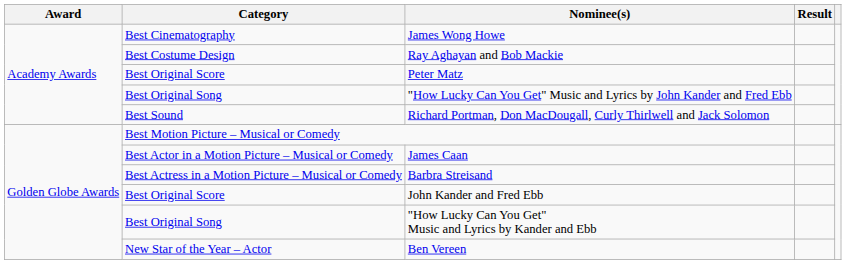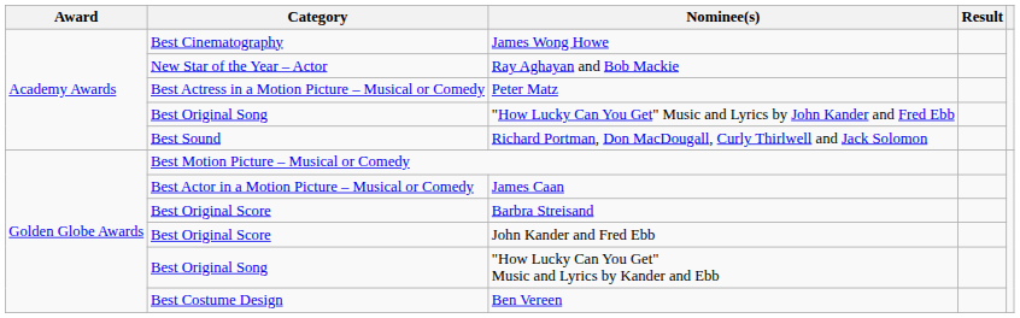 <table class="wikitable plainrowheaders">
 <tr>
 <th>Award</th>
 <th>Category</th>
 <th>Nominee(s)</th>
 <th>Result</th>
 <th></th>
 </tr>
 <tr>
 <td rowspan="5"><a href='#'>Academy Awards</a></td>
 <td><a href='#'>Best Cinematography</a></td>
 <td><a href='#'>James Wong Howe</a></td>
 <td></td>
 <td style="text-align:center" rowspan="5"></td>
 </tr>
 <tr>
-<td><a href='#'>Best Costume Design</a></td>
+<td><a href='#'>New Star of the Year – Actor</a></td>
 <td><a href='#'>Ray Aghayan</a> and <a href='#'>Bob Mackie</a></td>
 <td></td>
 </tr>
 <tr>
-<td><a href='#'>Best Original Score</a></td>
+<td><a href='#'>Best Actress in a Motion Picture – Musical or Comedy</a></td>
 <td><a href='#'>Peter Matz</a></td>
 <td></td>
 </tr>
 <tr>
 <td><a href='#'>Best Original Song</a></td>
 <td>"<a href='#'>How Lucky Can You Get</a>" Music and Lyrics by <a href='#'>John Kander</a> and <a href='#'>Fred Ebb</a></td>
 <td></td>
 </tr>
 <tr>
 <td><a href='#'>Best Sound</a></td>
 <td><a href='#'>Richard Portman</a>, <a href='#'>Don MacDougall</a>, <a href='#'>Curly Thirlwell</a> and <a href='#'>Jack Solomon</a></td>
 <td></td>
 </tr>
 <tr>
 <td rowspan="6"><a href='#'>Golden Globe Awards</a></td>
 <td colspan="2"><a href='#'>Best Motion Picture – Musical or Comedy</a></td>
 <td></td>
 <td style="text-align:center;" rowspan="6"></td>
 </tr>
 <tr>
 <td><a href='#'>Best Actor in a Motion Picture – Musical or Comedy</a></td>
 <td><a href='#'>James Caan</a></td>
 <td></td>
 </tr>
 <tr>
-<td><a href='#'>Best Actress in a Motion Picture – Musical or Comedy</a></td>
+<td><a href='#'>Best Original Score</a></td>
 <td><a href='#'>Barbra Streisand</a></td>
 <td></td>
 </tr>
 <tr>
 <td><a href='#'>Best Original Score</a></td>
 <td>John Kander and Fred Ebb</td>
 <td></td>
 </tr>
 <tr>
 <td><a href='#'>Best Original Song</a></td>
 <td>"How Lucky Can You Get" <br> Music and Lyrics by Kander and Ebb</td>
 <td></td>
 </tr>
 <tr>
-<td><a href='#'>New Star of the Year – Actor</a></td>
+<td><a href='#'>Best Costume Design</a></td>
 <td><a href='#'>Ben Vereen</a></td>
 <td></td>
 </tr>
 </table>
